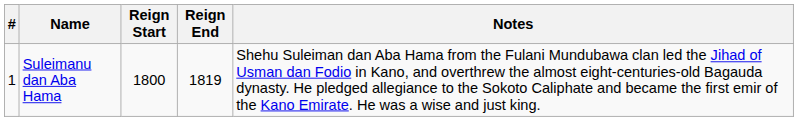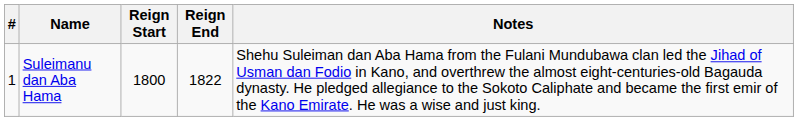 <table class="wikitable">
 <tr>
 <th>#</th>
 <th>Name</th>
 <th>Reign Start</th>
 <th>Reign End</th>
 <th>Notes</th>
 </tr>
 <tr>
 <td>1</td>
 <td><a href='#'>Suleimanu dan Aba Hama</a></td>
 <td align="center">1800</td>
-<td align="center">1819</td>
+<td align="center">1822</td>
 <td>Shehu Suleiman dan Aba Hama from the Fulani Mundubawa clan led the <a href='#'>Jihad of Usman dan Fodio</a> in Kano, and overthrew the almost eight-centuries-old Bagauda dynasty. He pledged allegiance to the Sokoto Caliphate and became the first emir of the <a href='#'>Kano Emirate</a>. He was a wise and just king.</td>
 </tr>
 </table>
